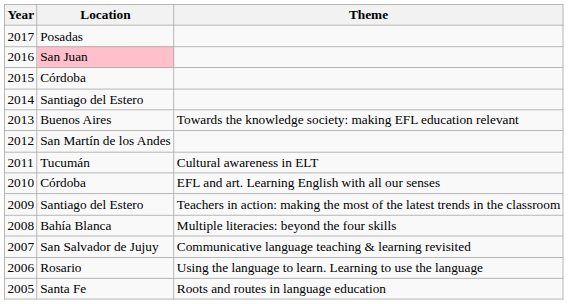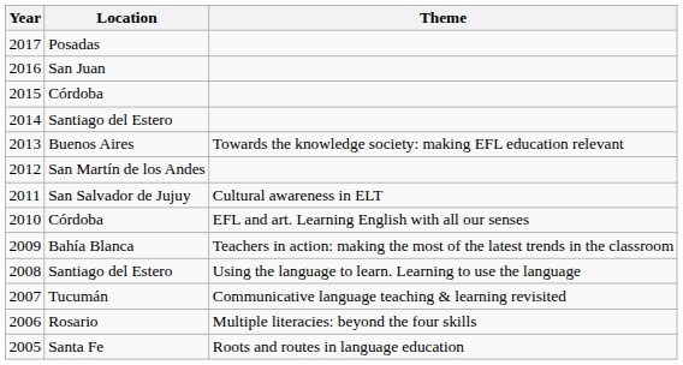 <table class="wikitable">
 <tr>
 <th>Year</th>
 <th>Location</th>
 <th>Theme</th>
 </tr>
 <tr>
 <td>2017</td>
 <td>Posadas</td>
 <td></td>
 </tr>
 <tr>
 <td>2016</td>
-<td style="background: pink;">San Juan</td>
+<td>San Juan</td>
 <td></td>
 </tr>
 <tr>
 <td>2015</td>
 <td>Córdoba</td>
 <td></td>
 </tr>
 <tr>
 <td>2014</td>
 <td>Santiago del Estero</td>
 <td></td>
 </tr>
 <tr>
 <td>2013</td>
 <td>Buenos Aires</td>
 <td>Towards the knowledge society: making EFL education relevant</td>
 </tr>
 <tr>
 <td>2012</td>
 <td>San Martín de los Andes</td>
 <td></td>
 </tr>
 <tr>
 <td>2011</td>
-<td>Tucumán</td>
+<td>San Salvador de Jujuy</td>
 <td>Cultural awareness in ELT</td>
 </tr>
 <tr>
 <td>2010</td>
 <td>Córdoba</td>
 <td>EFL and art. Learning English with all our senses</td>
 </tr>
 <tr>
 <td>2009</td>
-<td>Santiago del Estero</td>
+<td>Bahía Blanca</td>
 <td>Teachers in action: making the most of the latest trends in the classroom</td>
 </tr>
 <tr>
 <td>2008</td>
-<td>Bahía Blanca</td>
-<td>Multiple literacies: beyond the four skills</td>
+<td>Santiago del Estero</td>
+<td>Using the language to learn. Learning to use the language</td>
 </tr>
 <tr>
 <td>2007</td>
-<td>San Salvador de Jujuy</td>
+<td>Tucumán</td>
 <td>Communicative language teaching & learning revisited</td>
 </tr>
 <tr>
 <td>2006</td>
 <td>Rosario</td>
-<td>Using the language to learn. Learning to use the language</td>
+<td>Multiple literacies: beyond the four skills</td>
 </tr>
 <tr>
 <td>2005</td>
 <td>Santa Fe</td>
 <td>Roots and routes in language education</td>
 </tr>
 </table>
